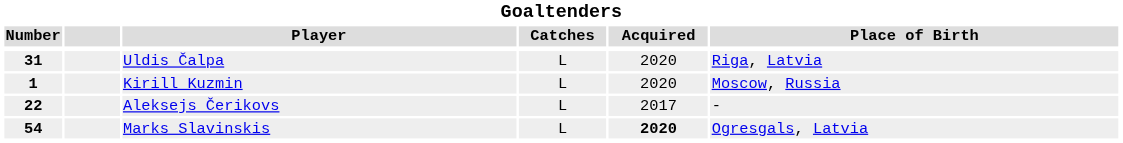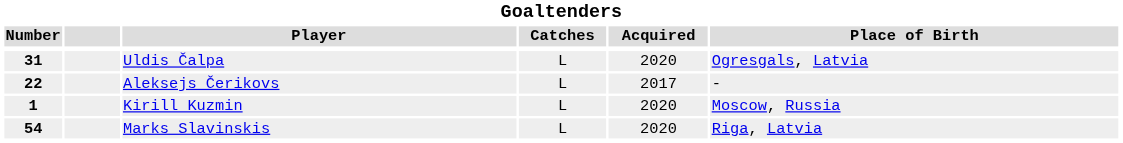 <table width=75%>
 <tr>
 <th colspan=6><big>Goaltenders</big></th>
 </tr>
 <tr bgcolor="#dddddd">
 <th width=5%>Number</th>
 <th width=5%></th>
 <th !width=15%>Player</th>
 <th width=8%>Catches</th>
 <th width=9%>Acquired</th>
 <th width=37%>Place of Birth</th>
 </tr>
 <tr>
 </tr>
 <tr bgcolor="#eeeeee">
 <td align=center><strong>31</strong></td>
 <td align=center></td>
 <td><a href='#'>Uldis Čalpa</a></td>
 <td align=center>L</td>
 <td align=center>2020</td>
-<td><a href='#'>Riga</a>, <a href='#'>Latvia</a></td>
+<td><a href='#'>Ogresgals</a>, <a href='#'>Latvia</a></td>
+</tr>
+<tr bgcolor="#eeeeee">
+<td align=center><strong>22</strong></td>
+<td align=center></td>
+<td><a href='#'>Aleksejs Čerikovs</a></td>
+<td align=center>L</td>
+<td align=center>2017</td>
+<td>-</td>
 </tr>
 <tr bgcolor="#eeeeee">
 <td align=center><strong>1</strong></td>
 <td align=center></td>
 <td><a href='#'>Kirill Kuzmin</a></td>
 <td align=center>L</td>
 <td align=center>2020</td>
 <td><a href='#'>Moscow</a>, <a href='#'>Russia</a></td>
 </tr>
 <tr bgcolor="#eeeeee">
-<td align=center><strong>22</strong></td>
-<td align=center></td>
-<td><a href='#'>Aleksejs Čerikovs</a></td>
-<td align=center>L</td>
-<td align=center>2017</td>
-<td>-</td>
-</tr>
-<tr bgcolor="#eeeeee">
 <td align=center><strong>54</strong></td>
 <td align=center></td>
 <td><a href='#'>Marks Slavinskis</a></td>
 <td align=center>L</td>
-<td align=center><strong>2020</strong></td>
-<td><a href='#'>Ogresgals</a>, <a href='#'>Latvia</a></td>
+<td align=center>2020</td>
+<td><a href='#'>Riga</a>, <a href='#'>Latvia</a></td>
 </tr>
 </table>
